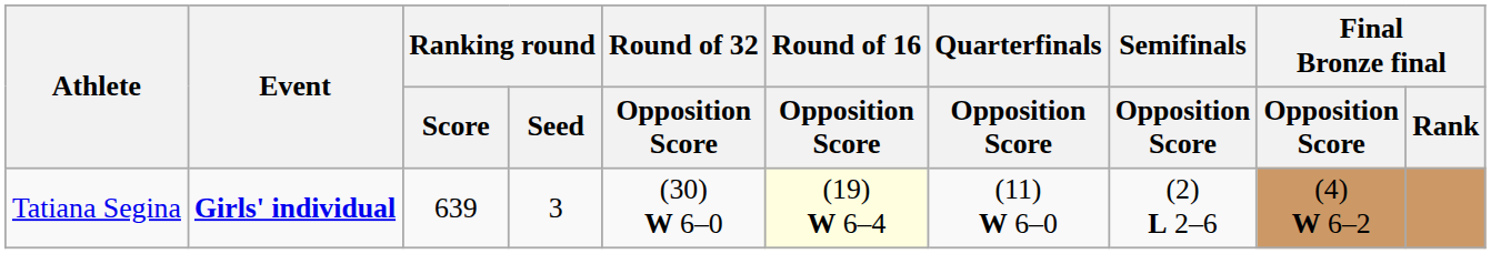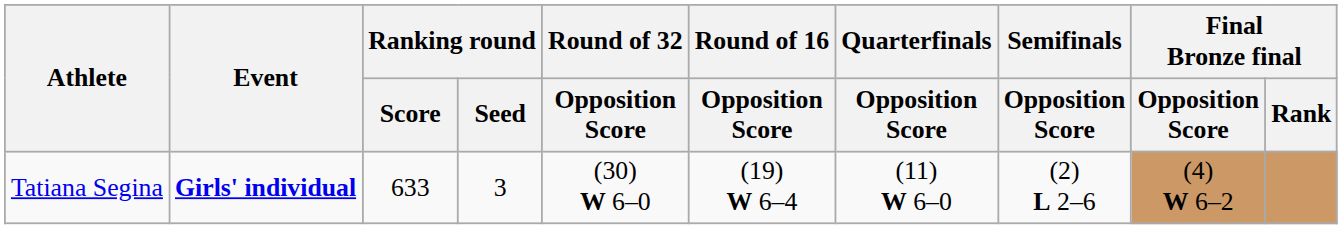 <table class="wikitable" border="1" style="font-size:90%">
 <tr>
 <th rowspan=2>Athlete</th>
 <th rowspan=2>Event</th>
 <th colspan=2>Ranking round</th>
 <th>Round of 32</th>
 <th>Round of 16</th>
 <th>Quarterfinals</th>
 <th>Semifinals</th>
 <th colspan=2>Final<br>Bronze final</th>
 </tr>
 <tr>
 <th>Score</th>
 <th>Seed</th>
 <th>Opposition<br>Score</th>
 <th>Opposition<br>Score</th>
 <th>Opposition<br>Score</th>
 <th>Opposition<br>Score</th>
 <th>Opposition<br>Score</th>
 <th>Rank</th>
 </tr>
 <tr>
 <td><a href='#'>Tatiana Segina</a></td>
 <td><strong><a href='#'>Girls' individual</a></strong></td>
-<td align=center>639</td>
+<td align=center>633</td>
 <td align=center>3</td>
 <td align=center> (30) <br> <strong>W</strong> 6–0</td>
-<td align=center style="background: lightyellow;"> (19) <br> <strong>W</strong> 6–4</td>
+<td align=center> (19) <br> <strong>W</strong> 6–4</td>
 <td align=center> (11) <br> <strong>W</strong> 6–0</td>
 <td align=center> (2) <br> <strong>L</strong> 2–6</td>
 <td align="center" bgcolor=cc9966> (4) <br> <strong>W</strong> 6–2</td>
 <td align="center" bgcolor=cc9966></td>
 </tr>
 </table>
